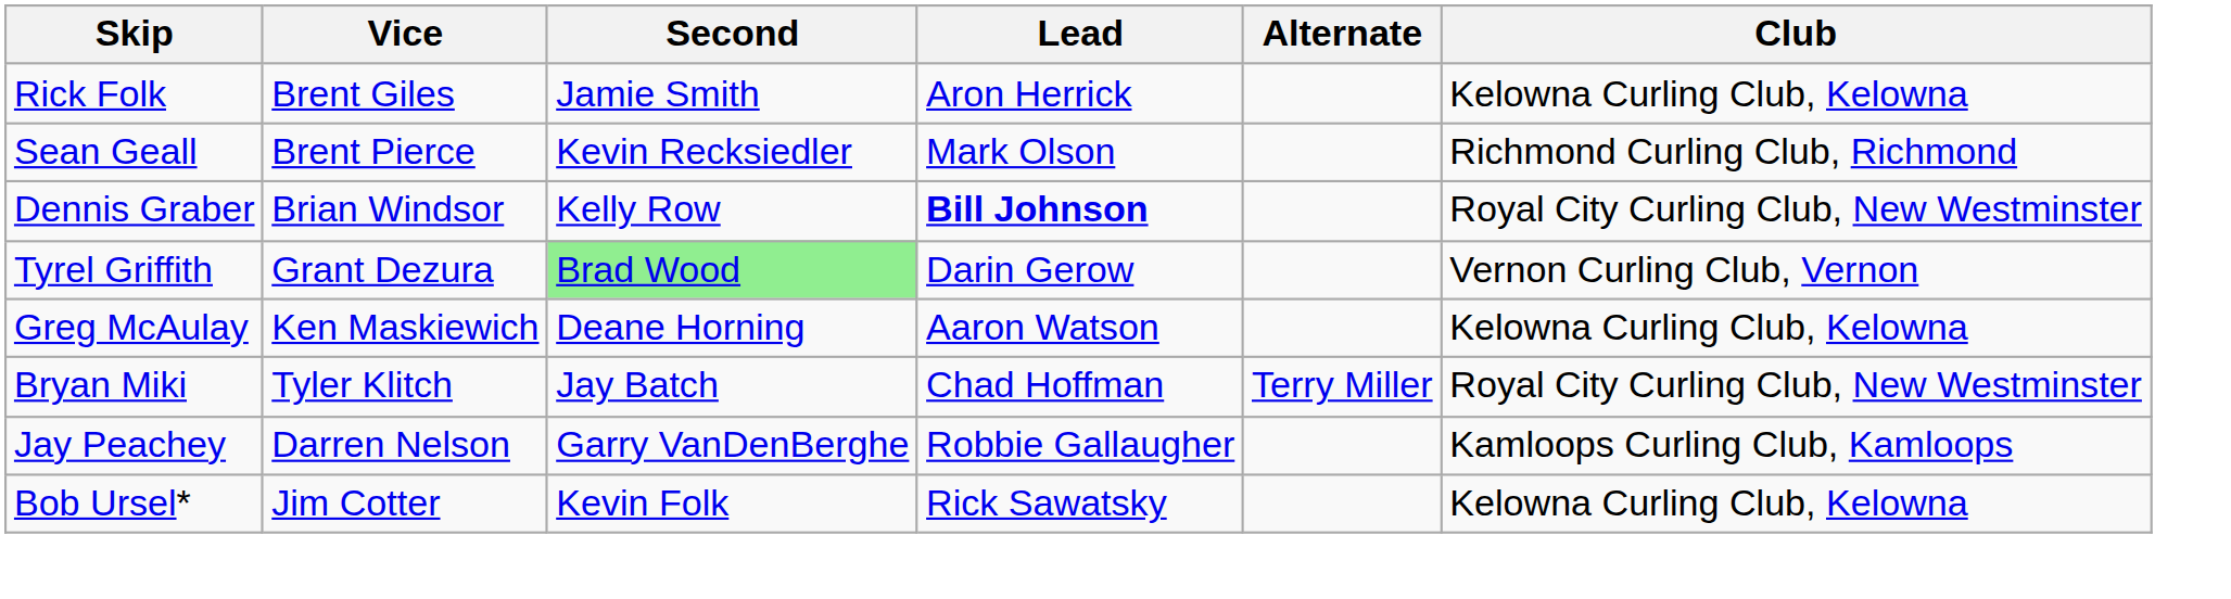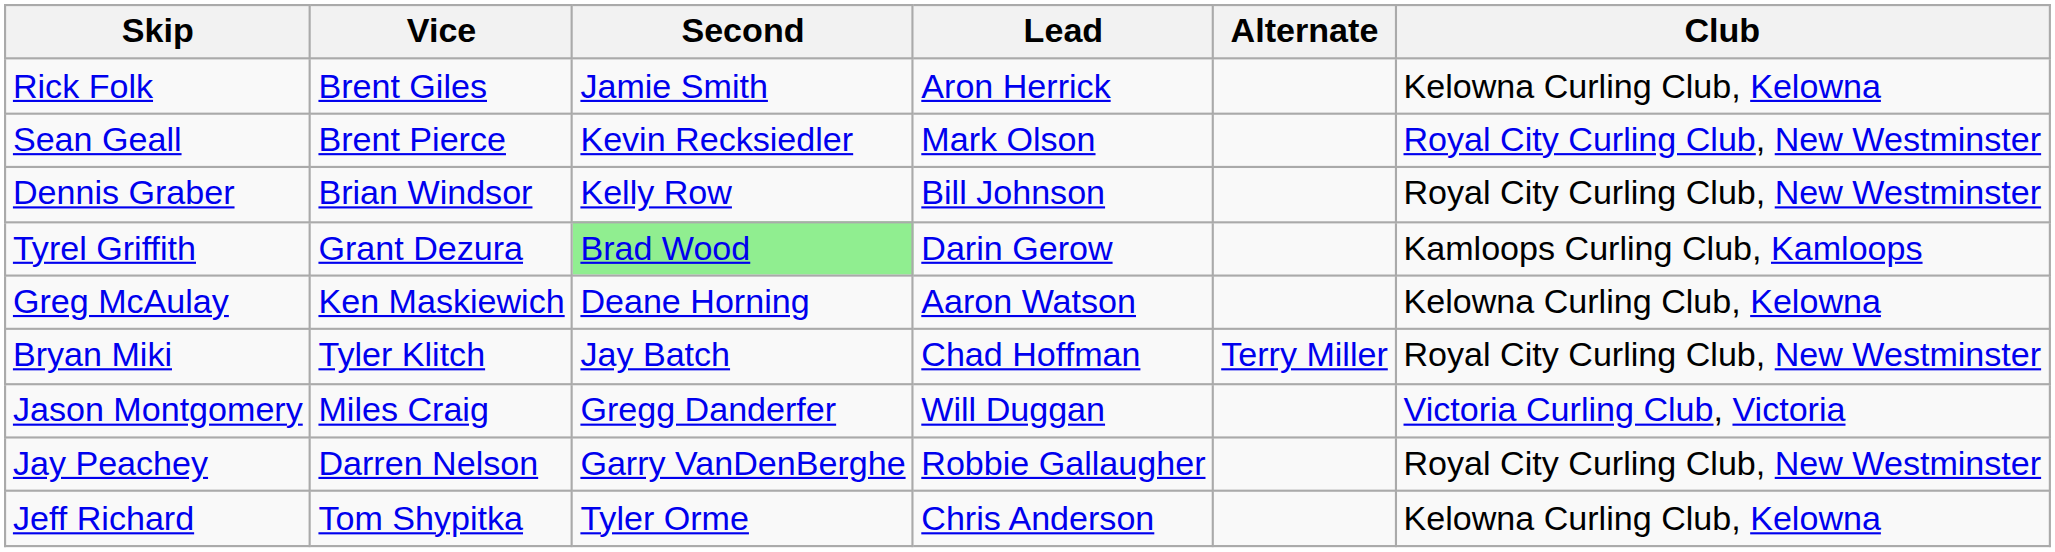 <table class="wikitable" border="1">
 <tr>
 <th>Skip</th>
 <th>Vice</th>
 <th>Second</th>
 <th>Lead</th>
 <th>Alternate</th>
 <th>Club</th>
 </tr>
 <tr>
 <td><a href='#'>Rick Folk</a></td>
 <td><a href='#'>Brent Giles</a></td>
 <td><a href='#'>Jamie Smith</a></td>
 <td><a href='#'>Aron Herrick</a></td>
 <td></td>
 <td>Kelowna Curling Club, <a href='#'>Kelowna</a></td>
 </tr>
 <tr>
 <td><a href='#'>Sean Geall</a></td>
 <td><a href='#'>Brent Pierce</a></td>
 <td><a href='#'>Kevin Recksiedler</a></td>
 <td><a href='#'>Mark Olson</a></td>
 <td></td>
-<td>Richmond Curling Club, <a href='#'>Richmond</a></td>
+<td><a href='#'>Royal City Curling Club</a>, <a href='#'>New Westminster</a></td>
 </tr>
 <tr>
 <td><a href='#'>Dennis Graber</a></td>
 <td><a href='#'>Brian Windsor</a></td>
 <td><a href='#'>Kelly Row</a></td>
-<td><strong><a href='#'>Bill Johnson</a></strong></td>
+<td><a href='#'>Bill Johnson</a></td>
 <td></td>
 <td>Royal City Curling Club, <a href='#'>New Westminster</a></td>
 </tr>
 <tr>
 <td><a href='#'>Tyrel Griffith</a></td>
 <td><a href='#'>Grant Dezura</a></td>
 <td style="background: lightgreen;"><a href='#'>Brad Wood</a></td>
 <td><a href='#'>Darin Gerow</a></td>
 <td></td>
-<td>Vernon Curling Club, <a href='#'>Vernon</a></td>
+<td>Kamloops Curling Club, <a href='#'>Kamloops</a></td>
 </tr>
 <tr>
 <td><a href='#'>Greg McAulay</a></td>
 <td><a href='#'>Ken Maskiewich</a></td>
 <td><a href='#'>Deane Horning</a></td>
 <td><a href='#'>Aaron Watson</a></td>
 <td></td>
 <td>Kelowna Curling Club, <a href='#'>Kelowna</a></td>
 </tr>
 <tr>
 <td><a href='#'>Bryan Miki</a></td>
 <td><a href='#'>Tyler Klitch</a></td>
 <td><a href='#'>Jay Batch</a></td>
 <td><a href='#'>Chad Hoffman</a></td>
 <td><a href='#'>Terry Miller</a></td>
 <td>Royal City Curling Club, <a href='#'>New Westminster</a></td>
 </tr>
 <tr>
+<td><a href='#'>Jason Montgomery</a></td>
+<td><a href='#'>Miles Craig</a></td>
+<td><a href='#'>Gregg Danderfer</a></td>
+<td><a href='#'>Will Duggan</a></td>
+<td></td>
+<td><a href='#'>Victoria Curling Club</a>, <a href='#'>Victoria</a></td>
+</tr>
+<tr>
 <td><a href='#'>Jay Peachey</a></td>
 <td><a href='#'>Darren Nelson</a></td>
 <td><a href='#'>Garry VanDenBerghe</a></td>
 <td><a href='#'>Robbie Gallaugher</a></td>
 <td></td>
-<td>Kamloops Curling Club, <a href='#'>Kamloops</a></td>
+<td>Royal City Curling Club, <a href='#'>New Westminster</a></td>
 </tr>
 <tr>
-<td><a href='#'>Bob Ursel</a>*</td>
-<td><a href='#'>Jim Cotter</a></td>
-<td><a href='#'>Kevin Folk</a></td>
-<td><a href='#'>Rick Sawatsky</a></td>
+<td><a href='#'>Jeff Richard</a></td>
+<td><a href='#'>Tom Shypitka</a></td>
+<td><a href='#'>Tyler Orme</a></td>
+<td><a href='#'>Chris Anderson</a></td>
 <td></td>
 <td>Kelowna Curling Club, <a href='#'>Kelowna</a></td>
 </tr>
 </table>
